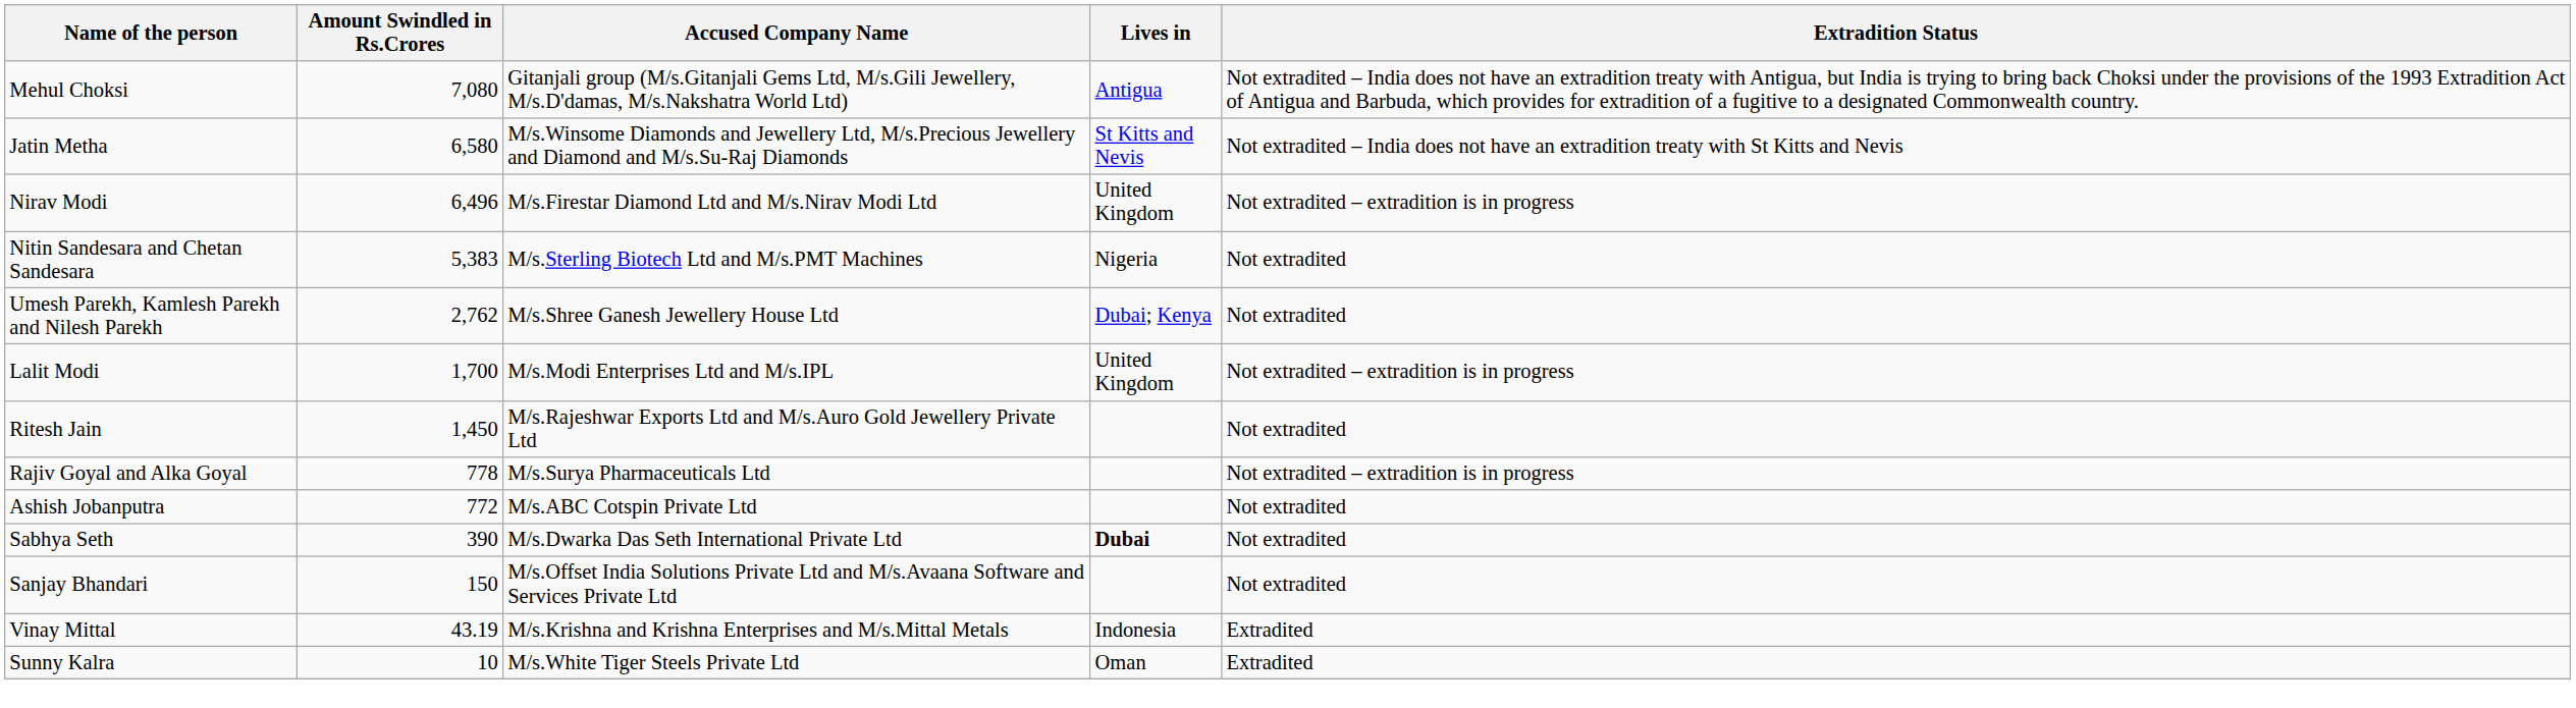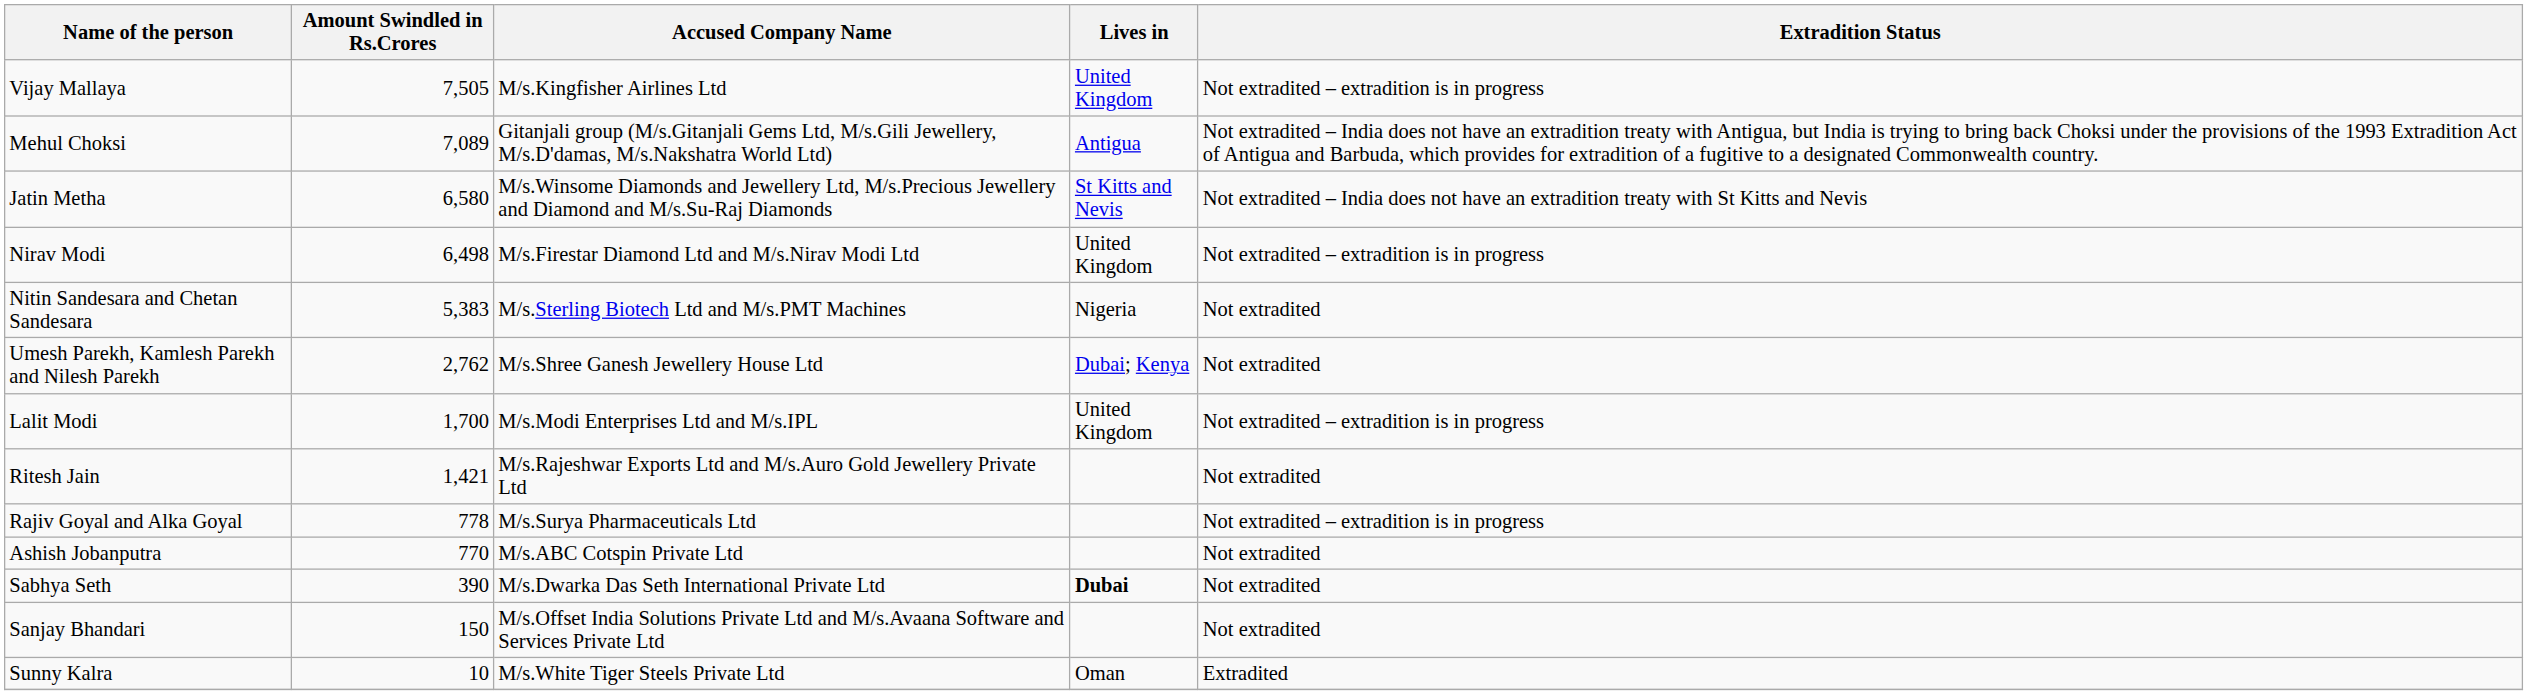 <table class="wikitable sortable">
 <tr>
 <th style="text-align:Center">Name of the person</th>
 <th style="text-align:center">Amount Swindled in Rs.Crores</th>
 <th style="text-align:center">Accused Company Name</th>
 <th style="text-align:center">Lives in</th>
 <th>Extradition Status</th>
 </tr>
 <tr>
+<td>Vijay Mallaya</td>
+<td style="text-align:right">7,505</td>
+<td>M/s.Kingfisher Airlines Ltd</td>
+<td><a href='#'>United Kingdom</a></td>
+<td>Not extradited – extradition is in progress</td>
+</tr>
+<tr>
 <td>Mehul Choksi</td>
-<td style="text-align:right">7,080</td>
+<td style="text-align:right">7,089</td>
 <td>Gitanjali group (M/s.Gitanjali Gems Ltd, M/s.Gili Jewellery, M/s.D'damas, M/s.Nakshatra World Ltd)</td>
 <td><a href='#'>Antigua</a></td>
 <td>Not extradited – India does not have an extradition treaty with Antigua, but India is trying to bring back Choksi under the provisions of the 1993 Extradition Act of Antigua and Barbuda, which provides for extradition of a fugitive to a designated Commonwealth country.</td>
 </tr>
 <tr>
 <td>Jatin Metha</td>
 <td style="text-align:right">6,580</td>
 <td>M/s.Winsome Diamonds and Jewellery Ltd, M/s.Precious Jewellery and Diamond and M/s.Su-Raj Diamonds</td>
 <td><a href='#'>St Kitts and Nevis</a></td>
 <td>Not extradited – India does not have an extradition treaty with St Kitts and Nevis</td>
 </tr>
 <tr>
 <td>Nirav Modi</td>
-<td style="text-align:right">6,496</td>
+<td style="text-align:right">6,498</td>
 <td>M/s.Firestar Diamond Ltd and M/s.Nirav Modi Ltd</td>
 <td>United Kingdom</td>
 <td>Not extradited – extradition is in progress</td>
 </tr>
 <tr>
 <td>Nitin Sandesara and Chetan Sandesara</td>
 <td style="text-align:right">5,383</td>
 <td>M/s.<a href='#'>Sterling Biotech</a> Ltd and M/s.PMT Machines</td>
 <td>Nigeria</td>
 <td>Not extradited</td>
 </tr>
 <tr>
 <td>Umesh Parekh, Kamlesh Parekh and Nilesh Parekh</td>
 <td style="text-align:right">2,762</td>
 <td>M/s.Shree Ganesh Jewellery House Ltd</td>
 <td><a href='#'>Dubai</a>; <a href='#'>Kenya</a></td>
 <td>Not extradited</td>
 </tr>
 <tr>
 <td>Lalit Modi</td>
 <td style="text-align:right">1,700</td>
 <td>M/s.Modi Enterprises Ltd and M/s.IPL</td>
 <td>United Kingdom</td>
 <td>Not extradited – extradition is in progress</td>
 </tr>
 <tr>
 <td>Ritesh Jain</td>
-<td style="text-align:right">1,450</td>
+<td style="text-align:right">1,421</td>
 <td>M/s.Rajeshwar Exports Ltd and M/s.Auro Gold Jewellery Private Ltd</td>
 <td></td>
 <td>Not extradited</td>
 </tr>
 <tr>
 <td>Rajiv Goyal and Alka Goyal</td>
 <td style="text-align:right">778</td>
 <td>M/s.Surya Pharmaceuticals Ltd</td>
 <td></td>
 <td>Not extradited – extradition is in progress</td>
 </tr>
 <tr>
 <td>Ashish Jobanputra</td>
-<td style="text-align:right">772</td>
+<td style="text-align:right">770</td>
 <td>M/s.ABC Cotspin Private Ltd</td>
 <td></td>
 <td>Not extradited</td>
 </tr>
 <tr>
 <td>Sabhya Seth</td>
 <td style="text-align:right">390</td>
 <td>M/s.Dwarka Das Seth International Private Ltd</td>
 <td><strong>Dubai </strong></td>
 <td>Not extradited</td>
 </tr>
 <tr>
 <td>Sanjay Bhandari</td>
 <td style="text-align:right">150</td>
 <td>M/s.Offset India Solutions Private Ltd and M/s.Avaana Software and Services Private Ltd</td>
 <td></td>
 <td>Not extradited</td>
 </tr>
 <tr>
-<td>Vinay Mittal</td>
-<td style="text-align:right">43.19</td>
-<td>M/s.Krishna and Krishna Enterprises and M/s.Mittal Metals </td>
-<td>Indonesia</td>
-<td>Extradited </td>
-</tr>
-<tr>
 <td>Sunny Kalra</td>
 <td style="text-align:right">10</td>
 <td>M/s.White Tiger Steels Private Ltd </td>
 <td>Oman</td>
 <td>Extradited </td>
 </tr>
 <tr>
 </tr>
 </table>
